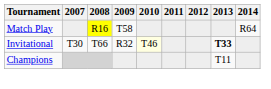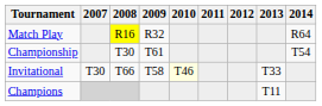 <table class="wikitable" style="text-align:center;">
 <tr>
 <th>Tournament</th>
 <th>2007</th>
 <th>2008</th>
 <th>2009</th>
 <th>2010</th>
 <th>2011</th>
 <th>2012</th>
 <th>2013</th>
 <th>2014</th>
 </tr>
 <tr>
 <td align="left"><a href='#'>Match Play</a></td>
 <td style="background:#eeeeee;"></td>
 <td style="background:yellow;">R16</td>
-<td>T58</td>
+<td>R32</td>
 <td style="background:#eeeeee;"></td>
 <td style="background:#eeeeee;"></td>
 <td style="background:#eeeeee;"></td>
 <td style="background:#eeeeee;"></td>
 <td>R64</td>
 </tr>
 <tr>
+<td align="left"><a href='#'>Championship</a></td>
+<td style="background:#eeeeee;"></td>
+<td>T30</td>
+<td>T61</td>
+<td style="background:#eeeeee;"></td>
+<td style="background:#eeeeee;"></td>
+<td style="background:#eeeeee;"></td>
+<td style="background:#eeeeee;"></td>
+<td>T54</td>
+</tr>
+<tr>
 <td align="left"><a href='#'>Invitational</a></td>
 <td>T30</td>
 <td>T66</td>
-<td>R32</td>
+<td>T58</td>
 <td style="background: lightyellow;">T46</td>
 <td style="background:#eeeeee;"></td>
 <td style="background:#eeeeee;"></td>
-<td><strong>T33</strong></td>
+<td>T33</td>
 <td style="background:#eeeeee;"></td>
 </tr>
 <tr>
 <td align="left"><a href='#'>Champions</a></td>
 <td colspan=2 style="background:#D3D3D3;"></td>
 <td style="background:#eeeeee;"></td>
 <td style="background:#eeeeee;"></td>
 <td style="background:#eeeeee;"></td>
 <td style="background:#eeeeee;"></td>
 <td>T11</td>
 <td style="background:#eeeeee;"></td>
 </tr>
 </table>
